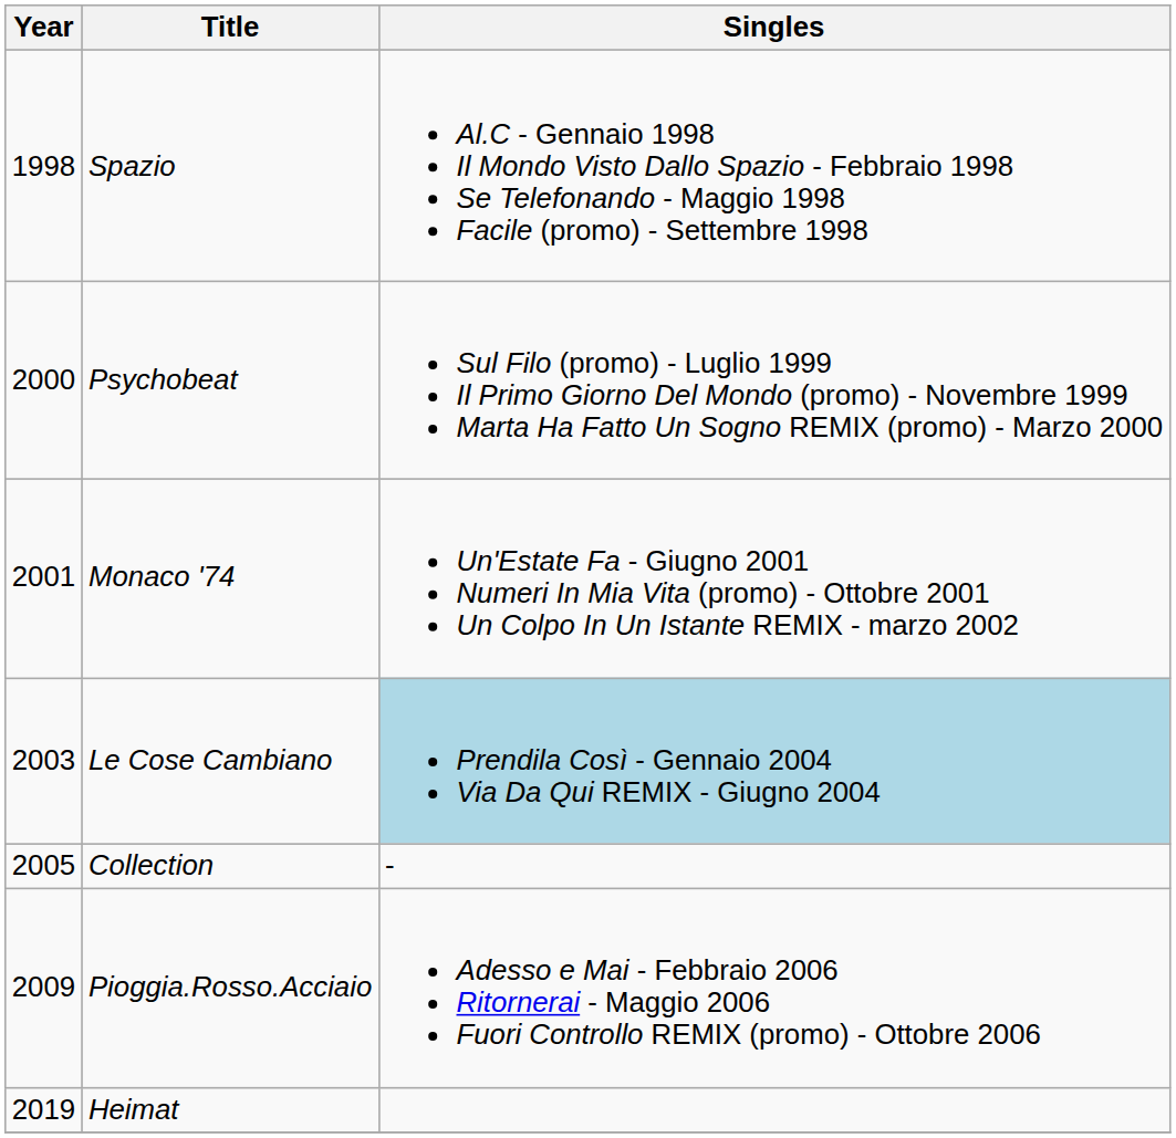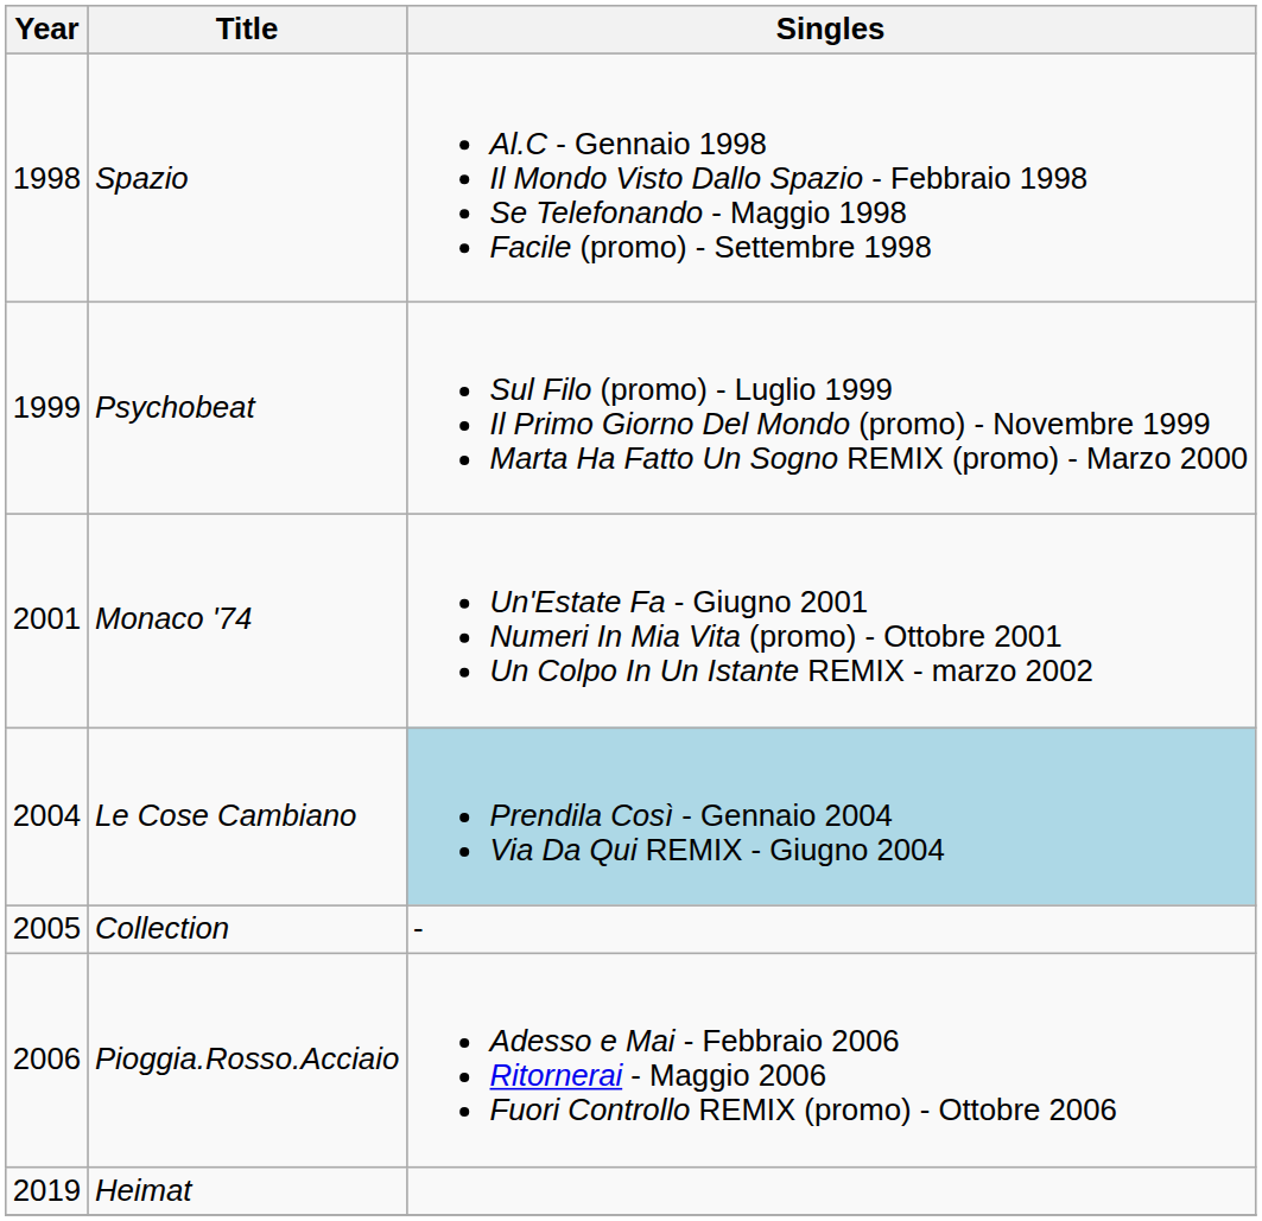 <table class="wikitable">
 <tr>
 <th>Year</th>
 <th>Title</th>
 <th>Singles</th>
 </tr>
 <tr>
 <td>1998</td>
 <td><em>Spazio</em></td>
 <td><br><ul><li><em>Al.C</em> - Gennaio 1998</li><li><em>Il Mondo Visto Dallo Spazio</em> - Febbraio 1998</li><li><em>Se Telefonando</em> - Maggio 1998</li><li><em>Facile</em> (promo) - Settembre 1998</li></ul></td>
 </tr>
 <tr>
-<td>2000</td>
+<td>1999</td>
 <td><em>Psychobeat</em></td>
 <td><br><ul><li><em>Sul Filo</em> (promo) - Luglio 1999</li><li><em>Il Primo Giorno Del Mondo</em> (promo) - Novembre 1999</li><li><em>Marta Ha Fatto Un Sogno</em> REMIX (promo) - Marzo 2000</li></ul></td>
 </tr>
 <tr>
 <td>2001</td>
 <td><em>Monaco '74</em></td>
 <td><br><ul><li><em>Un'Estate Fa</em> - Giugno 2001</li><li><em>Numeri In Mia Vita</em> (promo) - Ottobre 2001</li><li><em>Un Colpo In Un Istante</em> REMIX - marzo 2002</li></ul></td>
 </tr>
 <tr>
-<td>2003</td>
+<td>2004</td>
 <td><em>Le Cose Cambiano</em></td>
 <td style="background: lightblue;"><br><ul><li><em>Prendila Così</em> - Gennaio 2004</li><li><em>Via Da Qui</em> REMIX - Giugno 2004</li></ul></td>
 </tr>
 <tr>
 <td>2005</td>
 <td><em>Collection</em></td>
 <td>-</td>
 </tr>
 <tr>
-<td>2009</td>
+<td>2006</td>
 <td><em>Pioggia.Rosso.Acciaio</em></td>
 <td><br><ul><li><em>Adesso e Mai</em> - Febbraio 2006</li><li><em><a href='#'>Ritornerai</a></em> - Maggio 2006</li><li><em>Fuori Controllo</em> REMIX (promo) - Ottobre 2006</li></ul></td>
 </tr>
 <tr>
 <td>2019</td>
 <td><em>Heimat</em></td>
 <td></td>
 </tr>
 <tr>
 </tr>
 </table>
